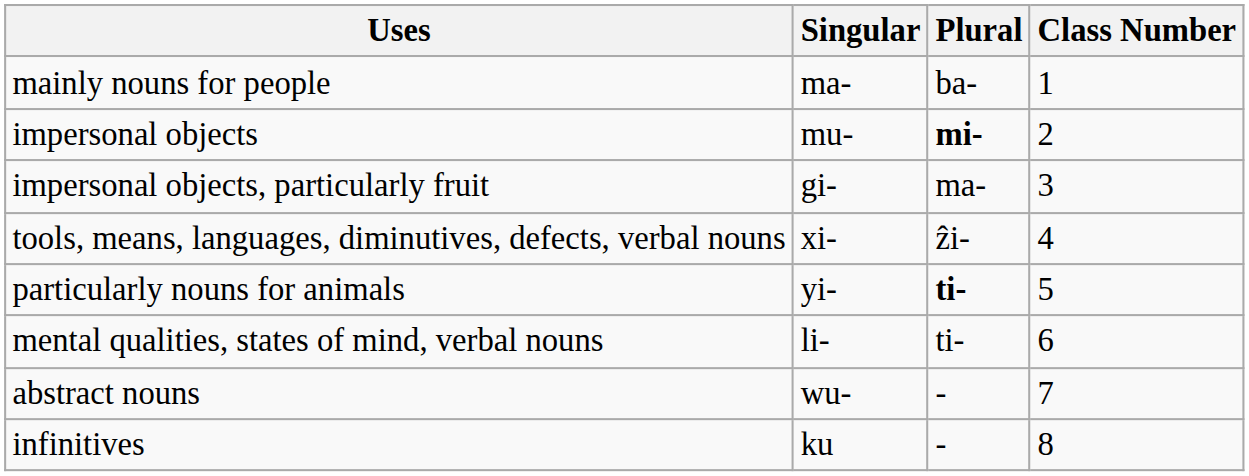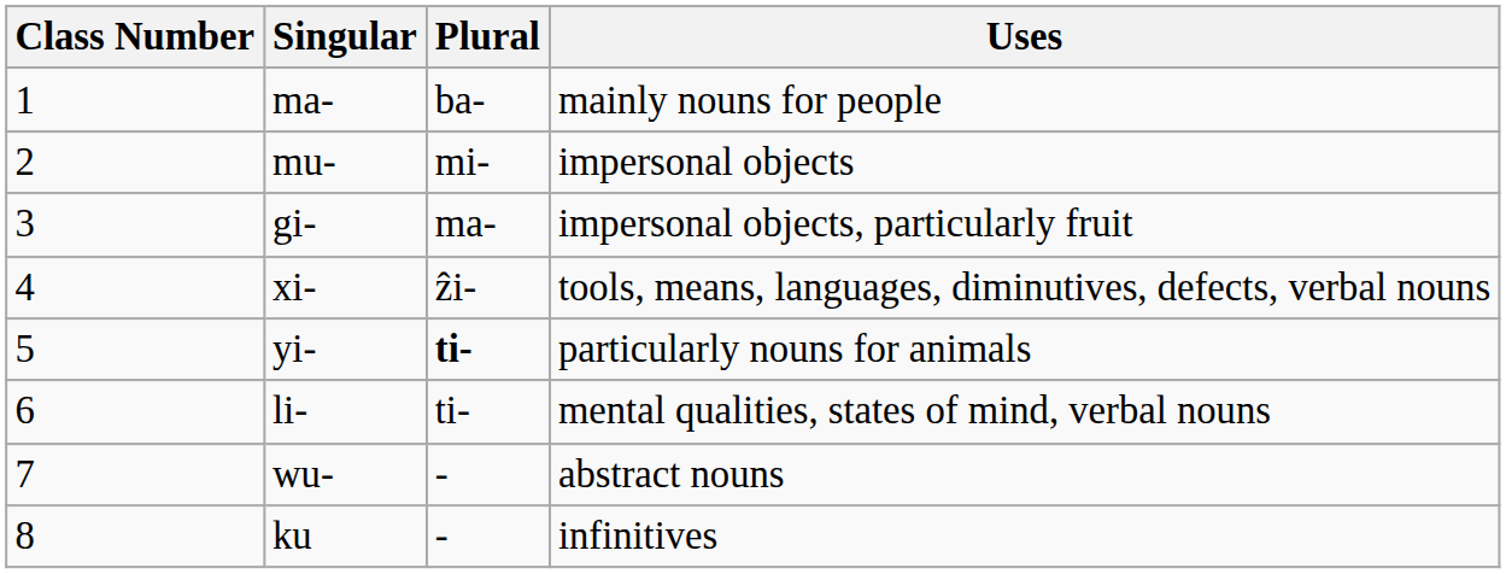 <table class="wikitable" style="margin:1em auto;">
 <tr>
-<th>Uses</th>
+<th>Class Number</th>
 <th>Singular</th>
 <th>Plural</th>
-<th>Class Number</th>
+<th>Uses</th>
 </tr>
 <tr>
-<td>mainly nouns for people</td>
+<td>1</td>
 <td>ma-</td>
 <td>ba-</td>
-<td>1</td>
+<td>mainly nouns for people</td>
 </tr>
 <tr>
+<td>2</td>
+<td>mu-</td>
+<td>mi-</td>
 <td>impersonal objects</td>
-<td>mu-</td>
-<td><strong>mi-</strong></td>
-<td>2</td>
 </tr>
 <tr>
-<td>impersonal objects, particularly fruit</td>
+<td>3</td>
 <td>gi-</td>
 <td>ma-</td>
-<td>3</td>
+<td>impersonal objects, particularly fruit</td>
 </tr>
 <tr>
-<td>tools, means, languages, diminutives, defects, verbal nouns</td>
+<td>4</td>
 <td>xi-</td>
 <td>ẑi-</td>
-<td>4</td>
+<td>tools, means, languages, diminutives, defects, verbal nouns</td>
 </tr>
 <tr>
-<td>particularly nouns for animals</td>
+<td>5</td>
 <td>yi-</td>
 <td><strong>ti-</strong></td>
-<td>5</td>
+<td>particularly nouns for animals</td>
 </tr>
 <tr>
-<td>mental qualities, states of mind, verbal nouns</td>
+<td>6</td>
 <td>li-</td>
 <td>ti-</td>
-<td>6</td>
+<td>mental qualities, states of mind, verbal nouns</td>
 </tr>
 <tr>
-<td>abstract nouns</td>
+<td>7</td>
 <td>wu-</td>
 <td>-</td>
-<td>7</td>
+<td>abstract nouns</td>
 </tr>
 <tr>
-<td>infinitives</td>
+<td>8</td>
 <td>ku</td>
 <td>-</td>
-<td>8</td>
+<td>infinitives</td>
 </tr>
 </table>
